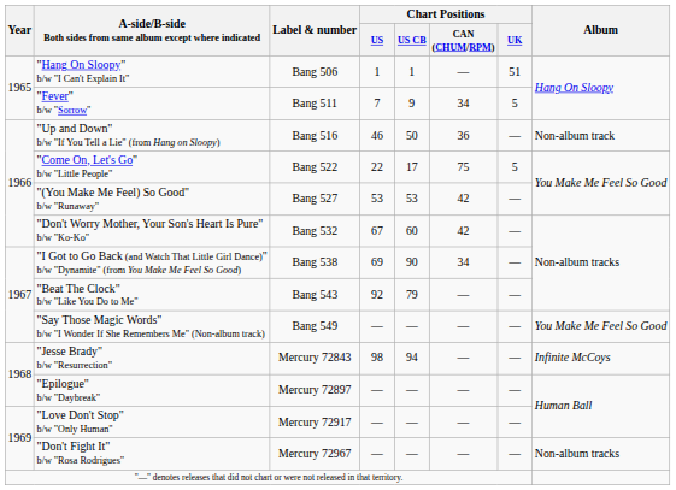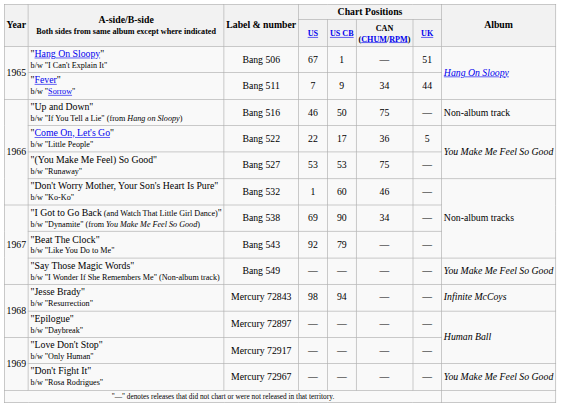 <table class="wikitable">
 <tr>
 <th style="text-align:center;" rowspan="2">Year</th>
 <th style="text-align:center" rowspan="2">A-side/B-side<br><small>Both sides from same album except where indicated</small></th>
 <th style="text-align:center" rowspan="2">Label & number</th>
 <th style="text-align:center;" rowspan="1" colspan=4>Chart Positions</th>
 <th style="text-align:center;" rowspan="2">Album</th>
 </tr>
 <tr>
 <th style="width:40px;"><small><a href='#'>US</a></small><br></th>
 <th style="width:40px;"><small><a href='#'>US CB</a></small><br></th>
 <th style="width:40px;"><small>CAN</small><br><small>(<a href='#'>CHUM</a>/<a href='#'>RPM</a>)</small></th>
 <th style="width:40px;"><small><a href='#'>UK</a></small><br></th>
 </tr>
 <tr>
 <td rowspan="2">1965</td>
 <td style="text-align:left;">"<a href='#'>Hang On Sloopy</a>"<br><small>b/w "I Can't Explain It"</small></td>
 <td style="text-align:center;">Bang 506</td>
-<td style="text-align:center;">1</td>
+<td style="text-align:center;">67</td>
 <td style="text-align:center;">1</td>
 <td style="text-align:center;">—</td>
 <td style="text-align:center;">51</td>
 <td style="text-align:left;" rowspan="2"><em><a href='#'>Hang On Sloopy</a></em></td>
 </tr>
 <tr>
 <td style="text-align:left;">"<a href='#'>Fever</a>"<br><small>b/w "<a href='#'>Sorrow</a>"</small></td>
 <td style="text-align:center;">Bang 511</td>
 <td style="text-align:center;">7</td>
 <td style="text-align:center;">9</td>
 <td style="text-align:center;">34</td>
-<td style="text-align:center;">5</td>
+<td style="text-align:center;">44</td>
 </tr>
 <tr>
 <td rowspan="4">1966</td>
 <td style="text-align:left;">"Up and Down"<br><small>b/w "If You Tell a Lie" (from <em>Hang on Sloopy</em>)</small></td>
 <td style="text-align:center;">Bang 516</td>
 <td style="text-align:center;">46</td>
 <td style="text-align:center;">50</td>
-<td style="text-align:center;">36</td>
+<td style="text-align:center;">75</td>
 <td style="text-align:center;">—</td>
 <td style="text-align:left;">Non-album track</td>
 </tr>
 <tr>
 <td style="text-align:left;">"<a href='#'>Come On, Let's Go</a>"<br><small>b/w "Little People"</small></td>
 <td style="text-align:center;">Bang 522</td>
 <td style="text-align:center;">22</td>
 <td style="text-align:center;">17</td>
-<td style="text-align:center;">75</td>
+<td style="text-align:center;">36</td>
 <td style="text-align:center;">5</td>
 <td style="text-align:left;" rowspan="2"><em>You Make Me Feel So Good</em></td>
 </tr>
 <tr>
 <td style="text-align:left;">"(You Make Me Feel) So Good"<br><small>b/w "Runaway"</small></td>
 <td style="text-align:center;">Bang 527</td>
 <td style="text-align:center;">53</td>
 <td style="text-align:center;">53</td>
-<td style="text-align:center;">42</td>
+<td style="text-align:center;">75</td>
 <td style="text-align:center;">—</td>
 </tr>
 <tr>
 <td style="text-align:left;">"Don't Worry Mother, Your Son's Heart Is Pure"<br><small>b/w "Ko-Ko"</small></td>
 <td style="text-align:center;">Bang 532</td>
-<td style="text-align:center;">67</td>
+<td style="text-align:center;">1</td>
 <td style="text-align:center;">60</td>
-<td style="text-align:center;">42</td>
+<td style="text-align:center;">46</td>
 <td style="text-align:center;">—</td>
 <td style="text-align:left;" rowspan="3">Non-album tracks</td>
 </tr>
 <tr>
 <td rowspan="3">1967</td>
 <td style="text-align:left;">"I Got to Go Back<small> (and Watch That Little Girl Dance)</small>"<br><small>b/w "Dynamite" (from <em>You Make Me Feel So Good</em>)</small></td>
 <td style="text-align:center;">Bang 538</td>
 <td style="text-align:center;">69</td>
 <td style="text-align:center;">90</td>
 <td style="text-align:center;">34</td>
 <td style="text-align:center;">—</td>
 </tr>
 <tr>
 <td style="text-align:left;">"Beat The Clock"<br><small>b/w "Like You Do to Me"</small></td>
 <td style="text-align:center;">Bang 543</td>
 <td style="text-align:center;">92</td>
 <td style="text-align:center;">79</td>
 <td style="text-align:center;">—</td>
 <td style="text-align:center;">—</td>
 </tr>
 <tr>
 <td style="text-align:left;">"Say Those Magic Words"<br><small>b/w "I Wonder If She Remembers Me" (Non-album track)</small></td>
 <td style="text-align:center;">Bang 549</td>
 <td style="text-align:center;">—</td>
 <td style="text-align:center;">—</td>
 <td style="text-align:center;">—</td>
 <td style="text-align:center;">—</td>
 <td style="text-align:left;"><em>You Make Me Feel So Good</em></td>
 </tr>
 <tr>
 <td rowspan="2">1968</td>
 <td style="text-align:left;">"Jesse Brady"<br><small>b/w "Resurrection"</small></td>
 <td style="text-align:center;">Mercury 72843</td>
 <td style="text-align:center;">98</td>
 <td style="text-align:center;">94</td>
 <td style="text-align:center;">—</td>
 <td style="text-align:center;">—</td>
 <td style="text-align:left;"><em>Infinite McCoys</em></td>
 </tr>
 <tr>
 <td style="text-align:left;">"Epilogue"<br><small>b/w "Daybreak"</small></td>
 <td style="text-align:center;">Mercury 72897</td>
 <td style="text-align:center;">—</td>
 <td style="text-align:center;">—</td>
 <td style="text-align:center;">—</td>
 <td style="text-align:center;">—</td>
 <td style="text-align:left;" rowspan="2"><em>Human Ball</em></td>
 </tr>
 <tr>
 <td rowspan="2">1969</td>
 <td style="text-align:left;">"Love Don't Stop"<br><small>b/w "Only Human" </small></td>
 <td style="text-align:center;">Mercury 72917</td>
 <td style="text-align:center;">—</td>
 <td style="text-align:center;">—</td>
 <td style="text-align:center;">—</td>
 <td style="text-align:center;">—</td>
 </tr>
 <tr>
 <td style="text-align:left;">"Don't Fight It"<br><small>b/w "Rosa Rodrigues" </small></td>
 <td style="text-align:center;">Mercury 72967</td>
 <td style="text-align:center;">—</td>
 <td style="text-align:center;">—</td>
 <td style="text-align:center;">—</td>
 <td style="text-align:center;">—</td>
-<td style="text-align:left;" rowspan="1">Non-album tracks</td>
+<td style="text-align:left;"><em>You Make Me Feel So Good</em></td>
 </tr>
 <tr>
 <td colspan="7" style="text-align:center; font-size:9pt;">"—" denotes releases that did not chart or were not released in that territory.</td>
 </tr>
 </table>
